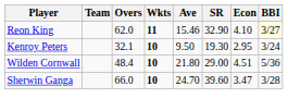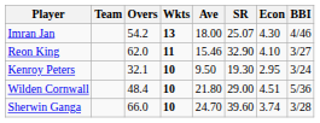 <table class="wikitable">
 <tr>
 <th>Player</th>
 <th>Team</th>
 <th>Overs</th>
 <th>Wkts</th>
 <th>Ave</th>
 <th>SR</th>
 <th>Econ</th>
 <th>BBI</th>
 </tr>
 <tr>
+<td><a href='#'>Imran Jan</a></td>
+<td></td>
+<td>54.2</td>
+<td><strong>13</strong></td>
+<td>18.00</td>
+<td>25.07</td>
+<td>4.30</td>
+<td>4/46</td>
+</tr>
+<tr>
 <td><a href='#'>Reon King</a></td>
 <td></td>
 <td>62.0</td>
 <td><strong>11</strong></td>
 <td>15.46</td>
 <td>32.90</td>
 <td>4.10</td>
-<td style="background: lightyellow;">3/27</td>
+<td>3/27</td>
 </tr>
 <tr>
 <td><a href='#'>Kenroy Peters</a></td>
 <td></td>
 <td>32.1</td>
 <td><strong>10</strong></td>
 <td>9.50</td>
 <td>19.30</td>
 <td>2.95</td>
 <td>3/24</td>
 </tr>
 <tr>
 <td><a href='#'>Wilden Cornwall</a></td>
 <td></td>
 <td>48.4</td>
 <td><strong>10</strong></td>
 <td>21.80</td>
 <td>29.00</td>
 <td>4.51</td>
 <td>5/36</td>
 </tr>
 <tr>
 <td><a href='#'>Sherwin Ganga</a></td>
 <td></td>
 <td>66.0</td>
 <td><strong>10</strong></td>
 <td>24.70</td>
 <td>39.60</td>
-<td>3.47</td>
+<td>3.74</td>
 <td>3/28</td>
 </tr>
 </table>
